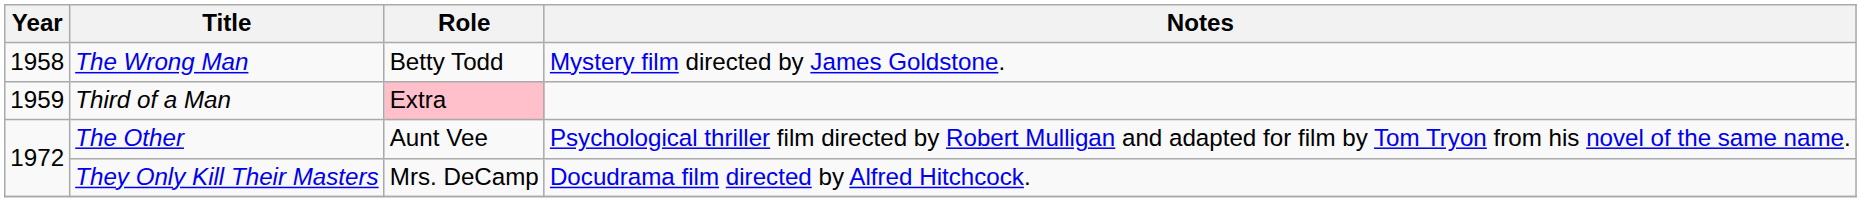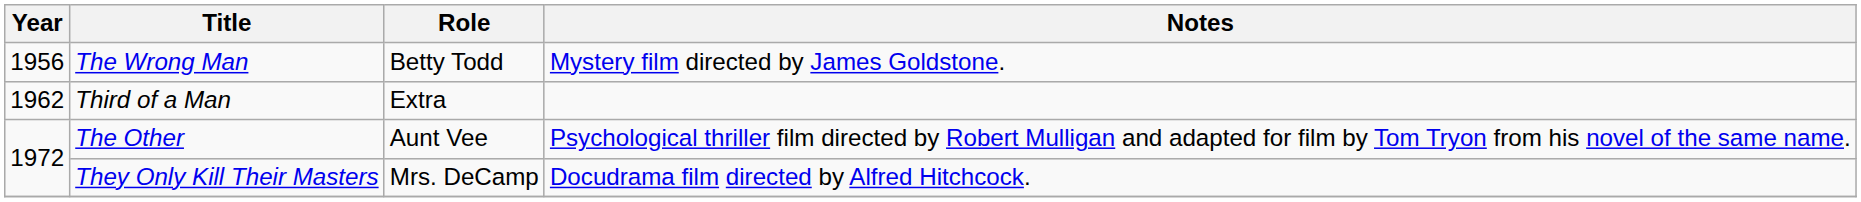 <table class="wikitable sortable">
 <tr>
 <th>Year</th>
 <th>Title</th>
 <th>Role</th>
 <th>Notes</th>
 </tr>
 <tr>
-<td>1958</td>
+<td>1956</td>
 <td><em><a href='#'>The Wrong Man</a></em></td>
 <td>Betty Todd</td>
 <td><a href='#'>Mystery film</a> directed by <a href='#'>James Goldstone</a>.</td>
 </tr>
 <tr>
-<td>1959</td>
+<td>1962</td>
 <td><em>Third of a Man</em></td>
-<td style="background: pink;">Extra</td>
+<td>Extra</td>
 <td></td>
 </tr>
 <tr>
 <td rowspan="2">1972</td>
 <td><em><a href='#'>The Other</a></em></td>
 <td>Aunt Vee</td>
 <td><a href='#'>Psychological thriller</a> film directed by <a href='#'>Robert Mulligan</a> and adapted for film by <a href='#'>Tom Tryon</a> from his <a href='#'>novel of the same name</a>.</td>
 </tr>
 <tr>
 <td><em><a href='#'>They Only Kill Their Masters</a></em></td>
 <td>Mrs. DeCamp</td>
 <td><a href='#'>Docudrama film</a> <a href='#'>directed</a> by <a href='#'>Alfred Hitchcock</a>.</td>
 </tr>
 <tr>
 </tr>
 </table>
